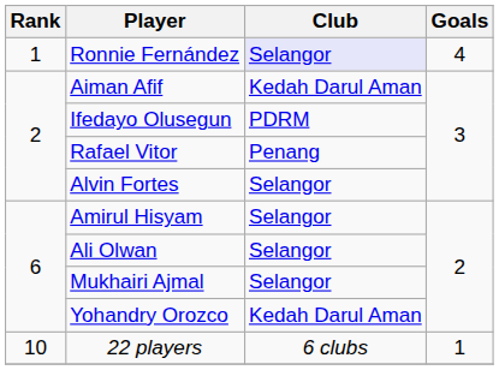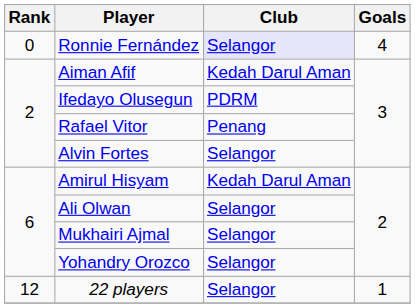 <table class="wikitable" style="text-align:center">
 <tr>
 <th>Rank</th>
 <th>Player</th>
 <th>Club</th>
 <th>Goals</th>
 </tr>
 <tr>
-<td>1</td>
+<td>0</td>
 <td style="text-align:left;"> <a href='#'>Ronnie Fernández</a></td>
 <td style="background: lavender; text-align:left;"><a href='#'>Selangor</a></td>
 <td>4</td>
 </tr>
 <tr>
 <td rowspan="4">2</td>
 <td style="text-align:left;"> <a href='#'>Aiman Afif</a></td>
 <td style="text-align:left;"><a href='#'>Kedah Darul Aman</a></td>
 <td rowspan="4">3</td>
 </tr>
 <tr>
 <td style="text-align:left;"> <a href='#'>Ifedayo Olusegun</a></td>
 <td style="text-align:left;"><a href='#'>PDRM</a></td>
 </tr>
 <tr>
 <td style="text-align:left;"> <a href='#'>Rafael Vitor</a></td>
 <td style="text-align:left;"><a href='#'>Penang</a></td>
 </tr>
 <tr>
 <td style="text-align:left;"> <a href='#'>Alvin Fortes</a></td>
 <td style="text-align:left;"><a href='#'>Selangor</a></td>
 </tr>
 <tr>
 <td rowspan="4">6</td>
 <td style="text-align:left;"> <a href='#'>Amirul Hisyam</a></td>
-<td style="text-align:left;"><a href='#'>Selangor</a></td>
+<td style="text-align:left;"><a href='#'>Kedah Darul Aman</a></td>
 <td rowspan="4">2</td>
 </tr>
 <tr>
 <td style="text-align:left;"> <a href='#'>Ali Olwan</a></td>
 <td style="text-align:left;"><a href='#'>Selangor</a></td>
 </tr>
 <tr>
 <td style="text-align:left;"> <a href='#'>Mukhairi Ajmal</a></td>
 <td style="text-align:left;"><a href='#'>Selangor</a></td>
 </tr>
 <tr>
 <td style="text-align:left;"> <a href='#'>Yohandry Orozco</a></td>
-<td style="text-align:left;"><a href='#'>Kedah Darul Aman</a></td>
+<td style="text-align:left;"><a href='#'>Selangor</a></td>
 </tr>
 <tr>
-<td>10</td>
+<td>12</td>
 <td><em>22 players</em></td>
-<td><em>6 clubs</em></td>
+<td style="text-align:left;"><a href='#'>Selangor</a></td>
 <td>1</td>
 </tr>
 <tr>
 </tr>
 </table>
